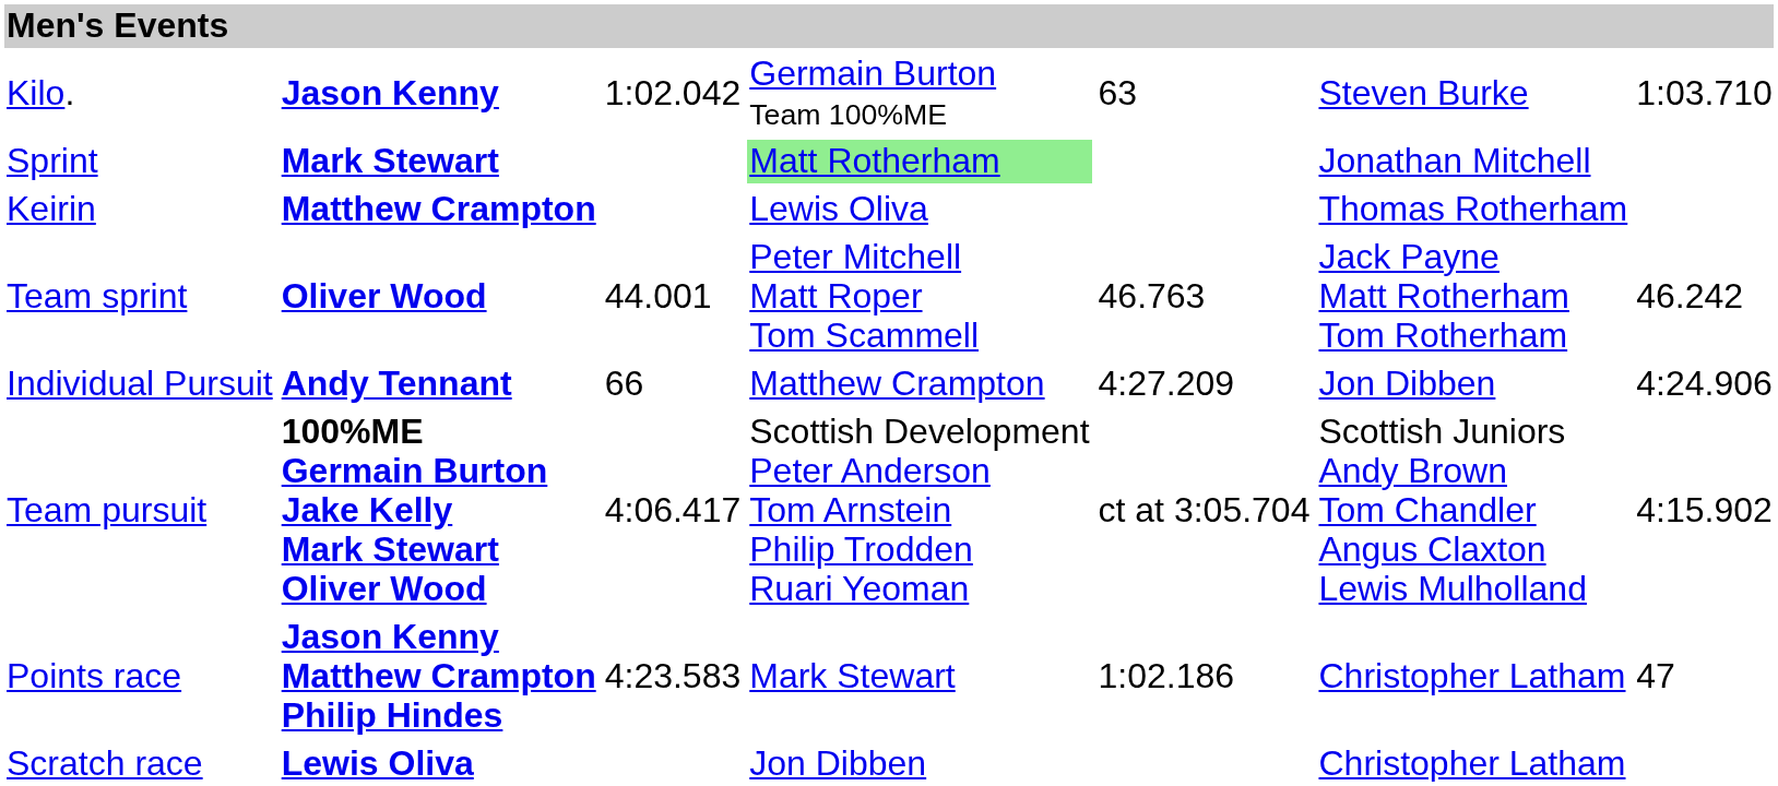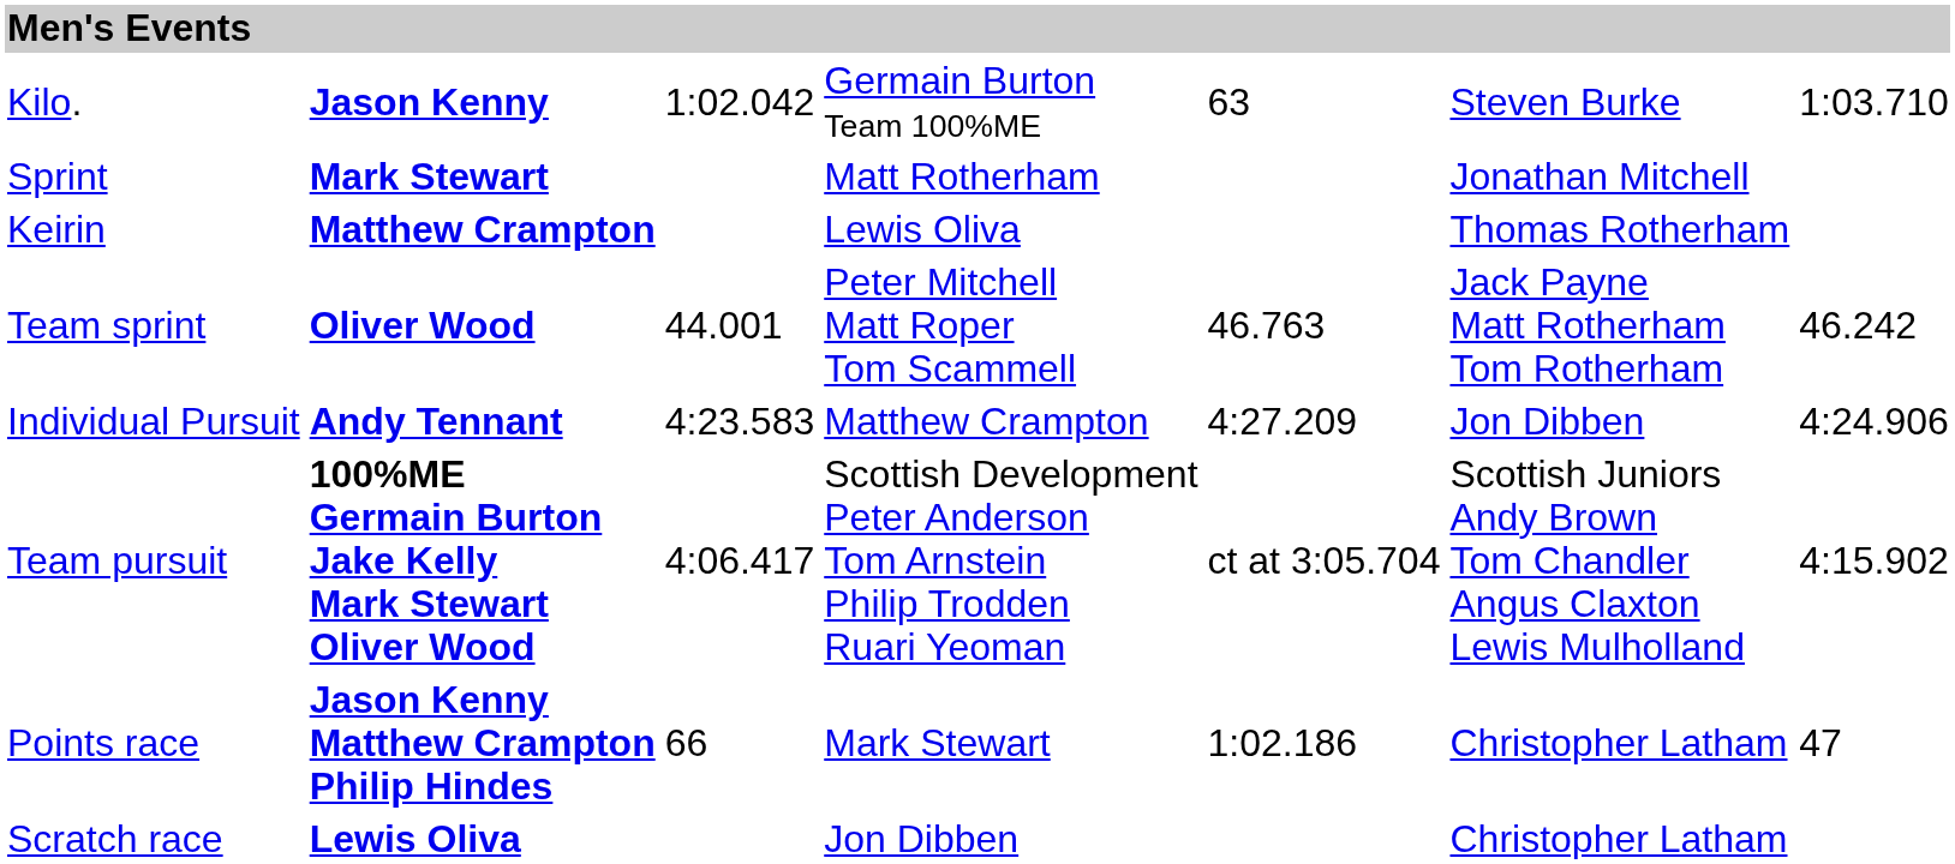 <table>
 <tr style="background:#ccc;">
 <td colspan=7><strong>Men's Events</strong></td>
 </tr>
 <tr>
 <td><a href='#'>Kilo</a>.</td>
 <td><strong><a href='#'>Jason Kenny</a></strong></td>
 <td>1:02.042</td>
 <td><a href='#'>Germain Burton</a><br><small>Team 100%ME</small></td>
 <td>63</td>
 <td><a href='#'>Steven Burke</a></td>
 <td>1:03.710</td>
 </tr>
 <tr>
 <td><a href='#'>Sprint</a></td>
 <td><strong><a href='#'>Mark Stewart</a></strong></td>
 <td></td>
-<td style="background: lightgreen;"><a href='#'>Matt Rotherham</a></td>
+<td><a href='#'>Matt Rotherham</a></td>
 <td></td>
 <td><a href='#'>Jonathan Mitchell</a></td>
 <td></td>
 </tr>
 <tr>
 <td><a href='#'>Keirin</a></td>
 <td><strong><a href='#'>Matthew Crampton</a></strong></td>
 <td></td>
 <td><a href='#'>Lewis Oliva</a></td>
 <td></td>
 <td><a href='#'>Thomas Rotherham</a></td>
 <td></td>
 </tr>
 <tr>
 <td><a href='#'>Team sprint</a></td>
 <td><strong><a href='#'>Oliver Wood</a></strong></td>
 <td>44.001</td>
 <td><a href='#'>Peter Mitchell</a><br> <a href='#'>Matt Roper</a><br> <a href='#'>Tom Scammell</a></td>
 <td>46.763</td>
 <td><a href='#'>Jack Payne</a><br> <a href='#'>Matt Rotherham</a><br> <a href='#'>Tom Rotherham</a></td>
 <td>46.242</td>
 </tr>
 <tr>
 <td><a href='#'>Individual Pursuit</a>	</td>
 <td><strong><a href='#'>Andy Tennant</a></strong><br><small></small></td>
-<td>66</td>
+<td>4:23.583</td>
 <td><a href='#'>Matthew Crampton</a></td>
 <td>4:27.209</td>
 <td><a href='#'>Jon Dibben</a><br><small></small></td>
 <td>4:24.906</td>
 </tr>
 <tr>
 <td><a href='#'>Team pursuit</a></td>
 <td><strong>100%ME<br><a href='#'>Germain Burton</a><br><a href='#'>Jake Kelly</a><br> <a href='#'>Mark Stewart</a><br> <a href='#'>Oliver Wood</a></strong></td>
 <td>4:06.417</td>
 <td>Scottish Development<br><a href='#'>Peter Anderson</a><br> <a href='#'>Tom Arnstein</a><br> <a href='#'>Philip Trodden</a><br> <a href='#'>Ruari Yeoman</a></td>
 <td>ct at 3:05.704</td>
 <td>Scottish Juniors<br><a href='#'>Andy Brown</a><br> <a href='#'>Tom Chandler</a><br> <a href='#'>Angus Claxton</a><br> <a href='#'>Lewis Mulholland</a></td>
 <td>4:15.902</td>
 </tr>
 <tr>
 <td><a href='#'>Points race</a></td>
 <td><strong><a href='#'>Jason Kenny</a><br> <a href='#'>Matthew Crampton</a> <br> <a href='#'>Philip Hindes</a></strong></td>
-<td>4:23.583</td>
+<td>66</td>
 <td><a href='#'>Mark Stewart</a></td>
 <td>1:02.186</td>
 <td><a href='#'>Christopher Latham</a></td>
 <td>47</td>
 </tr>
 <tr>
 <td><a href='#'>Scratch race</a></td>
 <td><strong><a href='#'>Lewis Oliva</a></strong></td>
 <td></td>
 <td><a href='#'>Jon Dibben</a></td>
 <td></td>
 <td><a href='#'>Christopher Latham</a></td>
 <td></td>
 </tr>
 </table>
